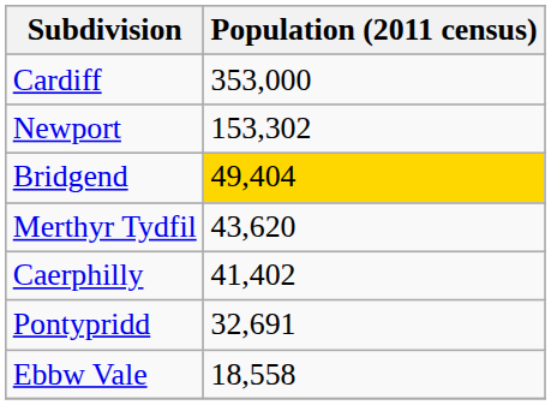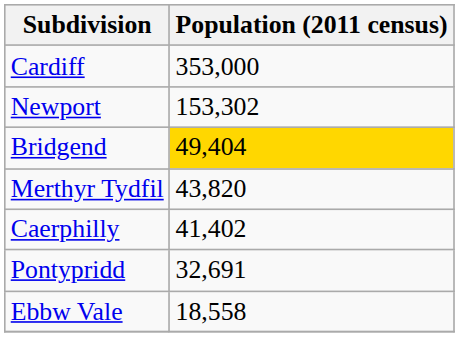 <table class="wikitable">
 <tr>
 <th>Subdivision</th>
 <th>Population (2011 census)</th>
 </tr>
 <tr>
 <td><a href='#'>Cardiff</a></td>
 <td>353,000</td>
 </tr>
 <tr>
 <td><a href='#'>Newport</a></td>
 <td>153,302</td>
 </tr>
 <tr>
 <td><a href='#'>Bridgend</a></td>
 <td style="background: gold;">49,404</td>
 </tr>
 <tr>
 <td><a href='#'>Merthyr Tydfil</a></td>
-<td>43,620</td>
+<td>43,820</td>
 </tr>
 <tr>
 <td><a href='#'>Caerphilly</a></td>
 <td>41,402</td>
 </tr>
 <tr>
 <td><a href='#'>Pontypridd</a></td>
 <td>32,691</td>
 </tr>
 <tr>
 <td><a href='#'>Ebbw Vale</a></td>
 <td>18,558</td>
 </tr>
 <tr>
 </tr>
 </table>
